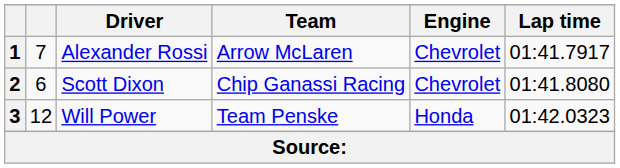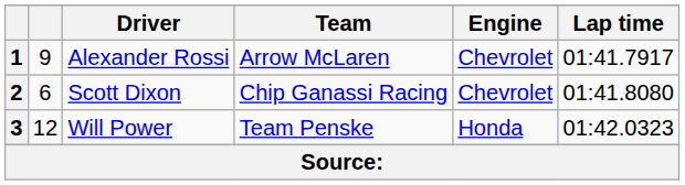 <table class="wikitable" style="font-size:95%;">
 <tr>
 </tr>
 <tr>
 <th></th>
 <th></th>
 <th>Driver</th>
 <th>Team</th>
 <th>Engine</th>
 <th>Lap time</th>
 </tr>
 <tr>
 <th>1</th>
-<td align="center">7</td>
+<td align="center">9</td>
 <td> <a href='#'>Alexander Rossi</a> <strong></strong></td>
 <td><a href='#'>Arrow McLaren</a></td>
 <td><a href='#'>Chevrolet</a></td>
 <td>01:41.7917</td>
 </tr>
 <tr>
 <th>2</th>
 <td align="center">6</td>
 <td> <a href='#'>Scott Dixon</a> <strong></strong></td>
 <td><a href='#'>Chip Ganassi Racing</a></td>
 <td><a href='#'>Chevrolet</a></td>
 <td>01:41.8080</td>
 </tr>
 <tr>
 <th>3</th>
 <td align="center">12</td>
 <td> <a href='#'>Will Power</a> <strong></strong></td>
 <td><a href='#'>Team Penske</a></td>
 <td><a href='#'>Honda</a></td>
 <td>01:42.0323</td>
 </tr>
 <tr>
 </tr>
 <tr class="sortbottom">
 <th colspan="6">Source:</th>
 </tr>
 </table>
